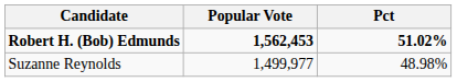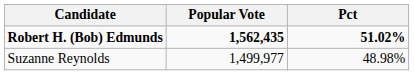 <table class="wikitable">
 <tr>
 <th width=40%>Candidate</th>
 <th width=30%>Popular Vote</th>
 <th width=30%>Pct</th>
 </tr>
 <tr>
 <td><strong>Robert H. (Bob) Edmunds</strong></td>
-<td align="right"><strong>1,562,453</strong></td>
+<td align="right"><strong>1,562,435</strong></td>
 <td align="right"><strong>51.02%</strong></td>
 </tr>
 <tr>
 <td>Suzanne Reynolds</td>
 <td align="right">1,499,977</td>
 <td align="right">48.98%</td>
 </tr>
 </table>
